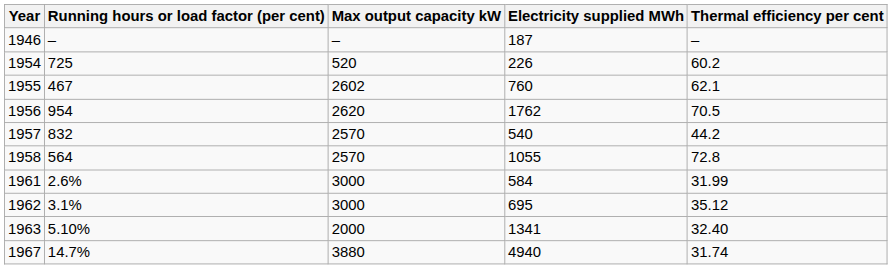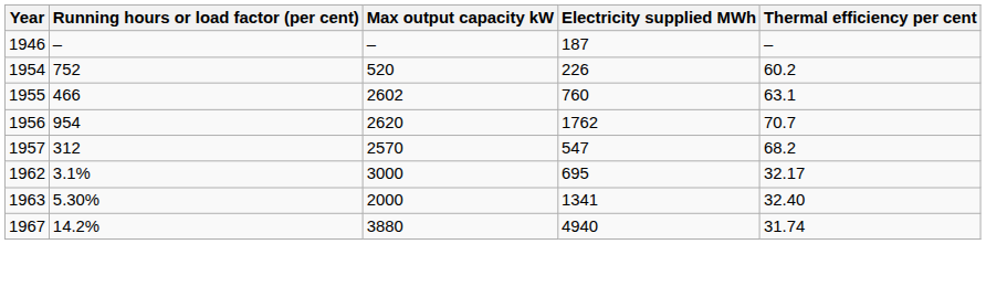 <table class="wikitable">
 <tr>
 <th>Year</th>
 <th>Running hours or load factor (per cent)</th>
 <th>Max output capacity kW</th>
 <th>Electricity supplied MWh</th>
 <th>Thermal efficiency per cent</th>
 </tr>
 <tr>
 <td>1946</td>
 <td>–</td>
 <td>–</td>
 <td>187</td>
 <td>–</td>
 </tr>
 <tr>
 <td>1954</td>
-<td>725</td>
+<td>752</td>
 <td>520</td>
 <td>226</td>
 <td>60.2</td>
 </tr>
 <tr>
 <td>1955</td>
-<td>467</td>
+<td>466</td>
 <td>2602</td>
 <td>760</td>
-<td>62.1</td>
+<td>63.1</td>
 </tr>
 <tr>
 <td>1956</td>
 <td>954</td>
 <td>2620</td>
 <td>1762</td>
-<td>70.5</td>
+<td>70.7</td>
 </tr>
 <tr>
 <td>1957</td>
-<td>832</td>
+<td>312</td>
 <td>2570</td>
-<td>540</td>
-<td>44.2</td>
-</tr>
-<tr>
-<td>1958</td>
-<td>564</td>
-<td>2570</td>
-<td>1055</td>
-<td>72.8</td>
-</tr>
-<tr>
-<td>1961</td>
-<td>2.6%</td>
-<td>3000</td>
-<td>584</td>
-<td>31.99</td>
+<td>547</td>
+<td>68.2</td>
 </tr>
 <tr>
 <td>1962</td>
 <td>3.1%</td>
 <td>3000</td>
 <td>695</td>
-<td>35.12</td>
+<td>32.17</td>
 </tr>
 <tr>
 <td>1963</td>
-<td>5.10%</td>
+<td>5.30%</td>
 <td>2000</td>
 <td>1341</td>
 <td>32.40</td>
 </tr>
 <tr>
 <td>1967</td>
-<td>14.7%</td>
+<td>14.2%</td>
 <td>3880</td>
 <td>4940</td>
 <td>31.74</td>
 </tr>
 </table>
